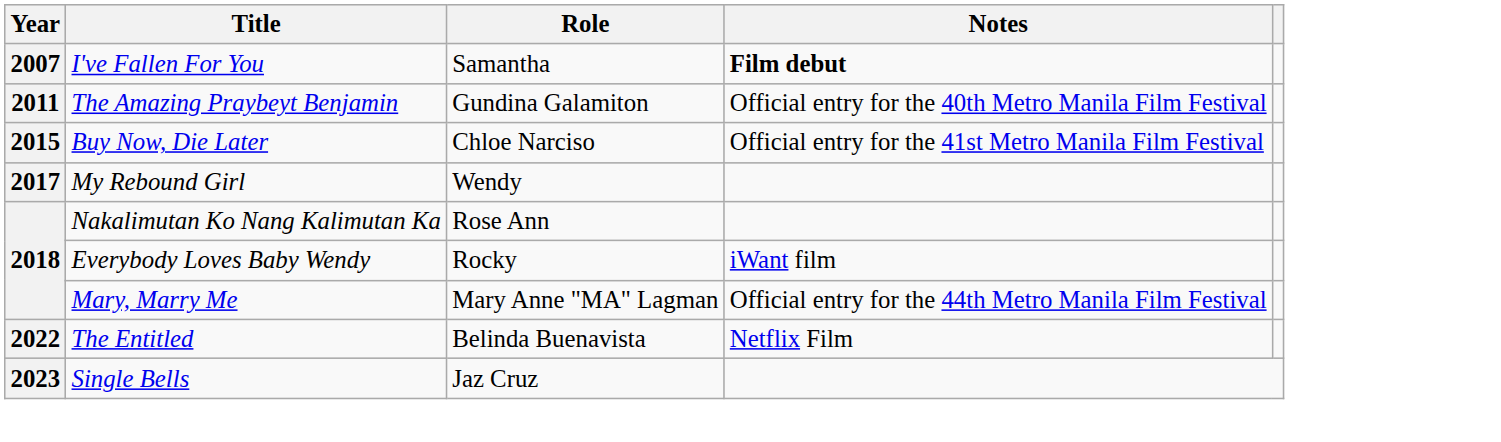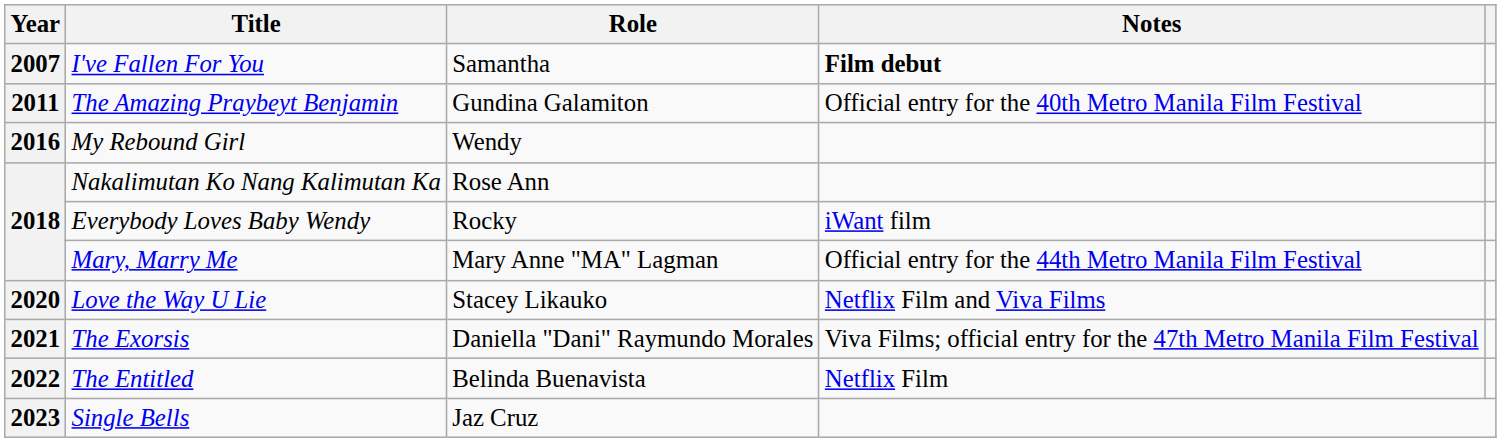 <table class="wikitable plainrowheaders sortable">
 <tr>
 <th scope="col">Year</th>
 <th scope="col">Title</th>
 <th scope="col">Role</th>
 <th scope="col" class="unsortable">Notes</th>
 <th scope="col"></th>
 </tr>
 <tr>
 <th scope="row">2007</th>
 <td><em><a href='#'>I've Fallen For You</a></em></td>
 <td>Samantha</td>
 <td><strong>Film debut</strong></td>
 <td></td>
 </tr>
 <tr>
 <th scope="row">2011</th>
 <td><em><a href='#'>The Amazing Praybeyt Benjamin</a></em></td>
 <td>Gundina Galamiton</td>
 <td>Official entry for the <a href='#'>40th Metro Manila Film Festival</a></td>
 <td></td>
 </tr>
 <tr>
-<th scope="row">2015</th>
-<td><em><a href='#'>Buy Now, Die Later</a></em></td>
-<td>Chloe Narciso</td>
-<td>Official entry for the <a href='#'>41st Metro Manila Film Festival</a></td>
-<td></td>
-</tr>
-<tr>
-<th scope="row">2017</th>
+<th scope="row">2016</th>
 <td><em>My Rebound Girl</em></td>
 <td>Wendy</td>
 <td></td>
 <td></td>
 </tr>
 <tr>
 <th scope="row" rowspan="3">2018</th>
 <td><em>Nakalimutan Ko Nang Kalimutan Ka</em></td>
 <td>Rose Ann</td>
 <td></td>
 <td></td>
 </tr>
 <tr>
 <td><em>Everybody Loves Baby Wendy</em></td>
 <td>Rocky</td>
 <td><a href='#'>iWant</a> film</td>
 <td></td>
 </tr>
 <tr>
 <td><em><a href='#'>Mary, Marry Me</a></em></td>
 <td>Mary Anne "MA" Lagman</td>
 <td>Official entry for the <a href='#'>44th Metro Manila Film Festival</a></td>
 <td></td>
 </tr>
 <tr>
+<th scope="row">2020</th>
+<td><em><a href='#'>Love the Way U Lie</a></em></td>
+<td>Stacey Likauko</td>
+<td><a href='#'>Netflix</a> Film and <a href='#'>Viva Films</a></td>
+<td></td>
+</tr>
+<tr>
+<th scope="row">2021</th>
+<td><em><a href='#'>The Exorsis</a></em></td>
+<td>Daniella "Dani" Raymundo Morales</td>
+<td>Viva Films; official entry for the <a href='#'>47th Metro Manila Film Festival</a></td>
+<td></td>
+</tr>
+<tr>
 <th scope="row">2022</th>
 <td><em><a href='#'>The Entitled</a></em></td>
 <td>Belinda Buenavista</td>
 <td><a href='#'>Netflix</a> Film</td>
 <td></td>
 </tr>
 <tr>
 <th scope="row">2023</th>
 <td><em><a href='#'>Single Bells</a></em></td>
 <td>Jaz Cruz</td>
 </tr>
 </table>
